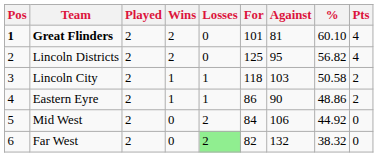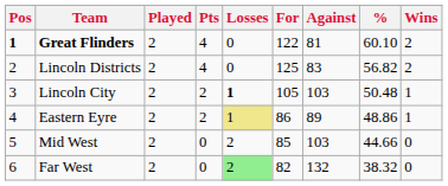 <table style="font-size: 85%; text-align: left;" class="wikitable">
 <tr>
 <th style="color:crimson">Pos</th>
 <th style="color:crimson">Team</th>
 <th style="color:crimson">Played</th>
-<th style="color:crimson">Wins</th>
+<th style="color:crimson">Pts</th>
 <th style="color:crimson">Losses</th>
 <th style="color:crimson">For</th>
 <th style="color:crimson">Against</th>
 <th style="color:crimson">%</th>
-<th style="color:crimson">Pts</th>
+<th style="color:crimson">Wins</th>
 </tr>
 <tr>
 <td><strong>1</strong></td>
 <td><strong>Great Flinders</strong></td>
 <td>2</td>
-<td>2</td>
+<td>4</td>
 <td>0</td>
-<td>101</td>
+<td>122</td>
 <td>81</td>
 <td>60.10</td>
-<td>4</td>
+<td>2</td>
 </tr>
 <tr>
 <td>2</td>
 <td>Lincoln Districts</td>
 <td>2</td>
-<td>2</td>
+<td>4</td>
 <td>0</td>
 <td>125</td>
-<td>95</td>
+<td>83</td>
 <td>56.82</td>
-<td>4</td>
+<td>2</td>
 </tr>
 <tr>
 <td>3</td>
 <td>Lincoln City</td>
 <td>2</td>
+<td>2</td>
+<td><strong>1</strong></td>
+<td>105</td>
+<td>103</td>
+<td>50.48</td>
 <td>1</td>
-<td>1</td>
-<td>118</td>
-<td>103</td>
-<td>50.58</td>
-<td>2</td>
 </tr>
 <tr>
 <td>4</td>
 <td>Eastern Eyre</td>
 <td>2</td>
+<td>2</td>
+<td style="background: khaki;">1</td>
+<td>86</td>
+<td>89</td>
+<td>48.86</td>
 <td>1</td>
-<td>1</td>
-<td>86</td>
-<td>90</td>
-<td>48.86</td>
-<td>2</td>
 </tr>
 <tr>
 <td>5</td>
 <td>Mid West</td>
 <td>2</td>
 <td>0</td>
 <td>2</td>
-<td>84</td>
-<td>106</td>
-<td>44.92</td>
+<td>85</td>
+<td>103</td>
+<td>44.66</td>
 <td>0</td>
 </tr>
 <tr>
 <td>6</td>
 <td>Far West</td>
 <td>2</td>
 <td>0</td>
 <td style="background: lightgreen;">2</td>
 <td>82</td>
 <td>132</td>
 <td>38.32</td>
 <td>0</td>
 </tr>
 </table>
